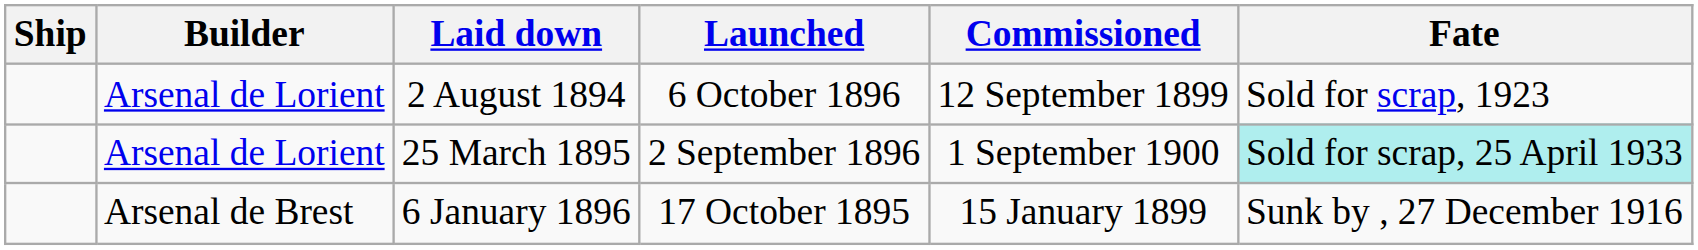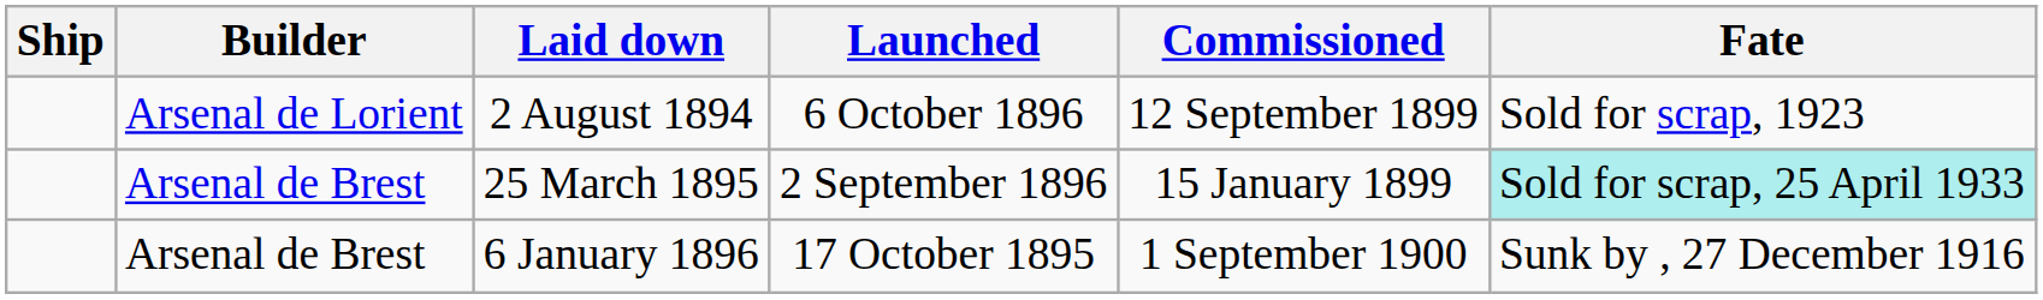 <table class="wikitable plainrowheaders">
 <tr>
 <th scope="col">Ship</th>
 <th scope="col">Builder</th>
 <th scope="col"><a href='#'>Laid down</a></th>
 <th scope="col"><a href='#'>Launched</a></th>
 <th scope="col"><a href='#'>Commissioned</a></th>
 <th scope="col">Fate</th>
 </tr>
 <tr>
 <td scope="row"></td>
 <td><a href='#'>Arsenal de Lorient</a></td>
 <td align=center>2 August 1894</td>
 <td align=center>6 October 1896</td>
 <td align=center>12 September 1899</td>
 <td>Sold for <a href='#'>scrap</a>, 1923</td>
 </tr>
 <tr>
 <td scope="row"></td>
-<td><a href='#'>Arsenal de Lorient</a></td>
+<td><a href='#'>Arsenal de Brest</a></td>
 <td align=center>25 March 1895</td>
 <td align=center>2 September 1896</td>
-<td align=center>1 September 1900</td>
+<td align=center>15 January 1899</td>
 <td style="background: paleturquoise;">Sold for scrap, 25 April 1933</td>
 </tr>
 <tr>
 <td scope="row"></td>
 <td>Arsenal de Brest</td>
 <td align=center>6 January 1896</td>
 <td align=center>17 October 1895</td>
-<td align=center>15 January 1899</td>
+<td align=center>1 September 1900</td>
 <td>Sunk by , 27 December 1916</td>
 </tr>
 </table>
